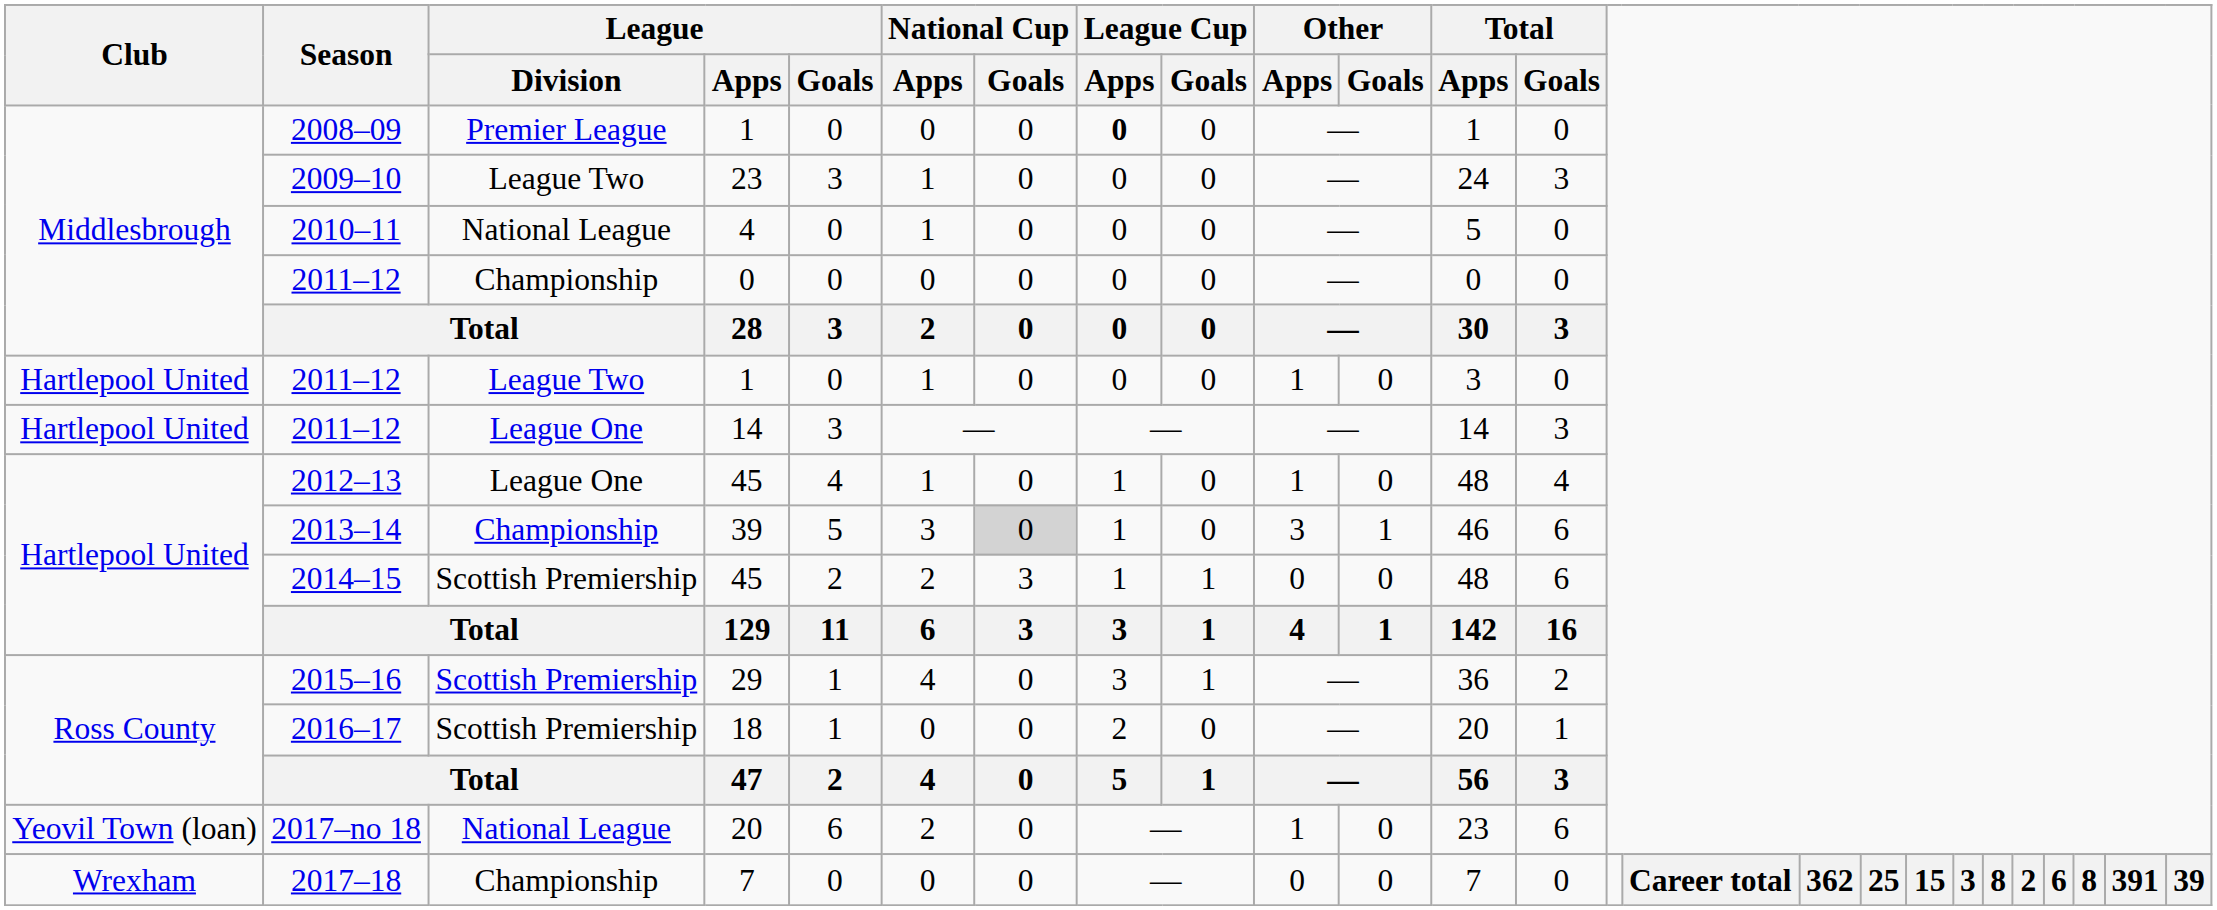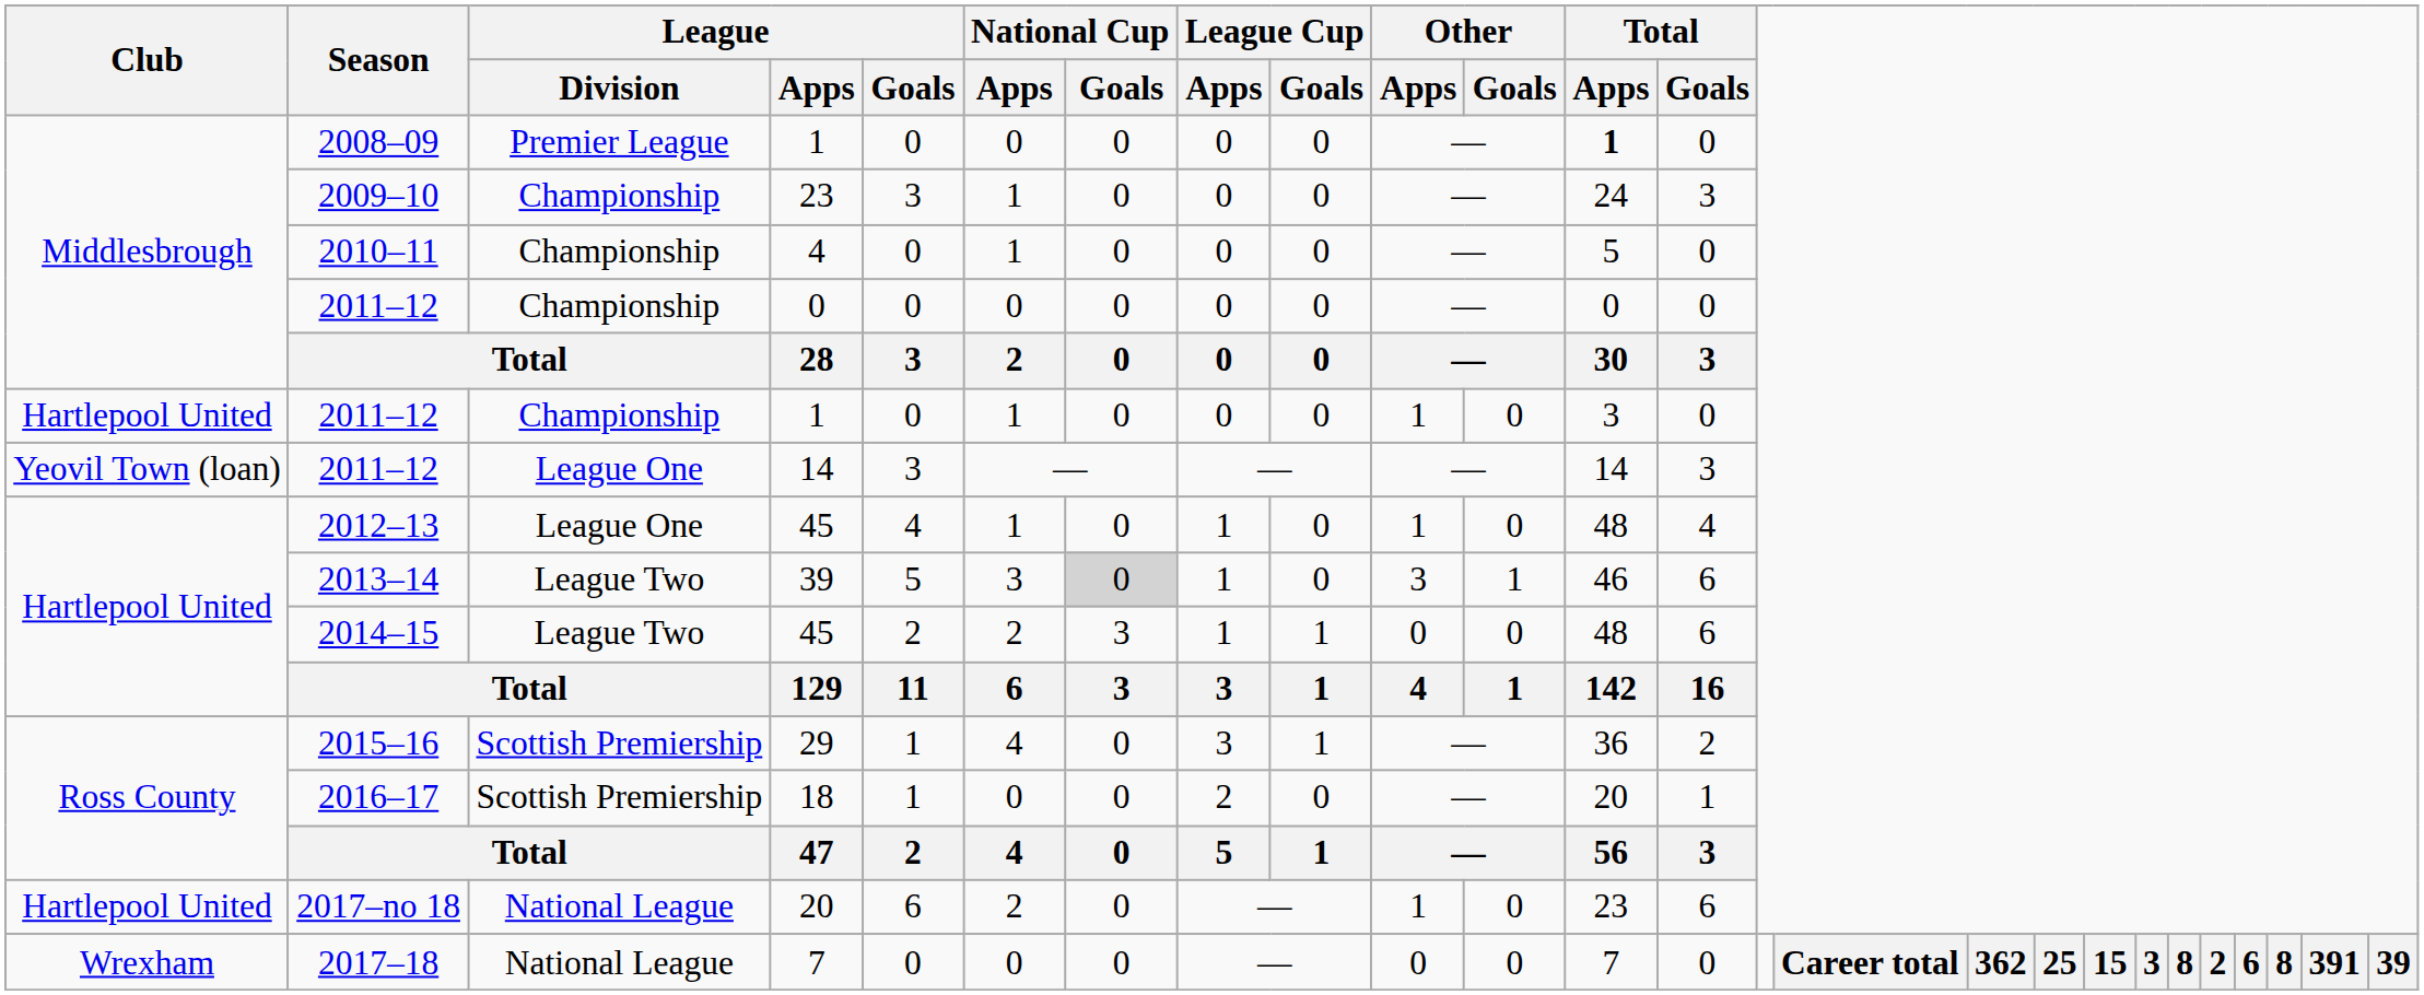 <table class="wikitable" style="text-align: center;">
 <tr>
 <th rowspan="2">Club</th>
 <th rowspan="2">Season</th>
 <th colspan="3">League</th>
 <th colspan="2">National Cup</th>
 <th colspan="2">League Cup</th>
 <th colspan="2">Other</th>
 <th colspan="2">Total</th>
 </tr>
 <tr>
 <th>Division</th>
 <th>Apps</th>
 <th>Goals</th>
 <th>Apps</th>
 <th>Goals</th>
 <th>Apps</th>
 <th>Goals</th>
 <th>Apps</th>
 <th>Goals</th>
 <th>Apps</th>
 <th>Goals</th>
 </tr>
 <tr>
 <td rowspan="5"><a href='#'>Middlesbrough</a></td>
 <td><a href='#'>2008–09</a></td>
 <td><a href='#'>Premier League</a></td>
 <td>1</td>
 <td>0</td>
 <td>0</td>
 <td>0</td>
-<td><strong>0</strong></td>
+<td>0</td>
 <td>0</td>
 <td colspan="2">—</td>
-<td>1</td>
+<td><strong>1</strong></td>
 <td>0</td>
 </tr>
 <tr>
 <td><a href='#'>2009–10</a></td>
-<td>League Two</td>
+<td><a href='#'>Championship</a></td>
 <td>23</td>
 <td>3</td>
 <td>1</td>
 <td>0</td>
 <td>0</td>
 <td>0</td>
 <td colspan="2">—</td>
 <td>24</td>
 <td>3</td>
 </tr>
 <tr>
 <td><a href='#'>2010–11</a></td>
-<td>National League</td>
+<td>Championship</td>
 <td>4</td>
 <td>0</td>
 <td>1</td>
 <td>0</td>
 <td>0</td>
 <td>0</td>
 <td colspan="2">—</td>
 <td>5</td>
 <td>0</td>
 </tr>
 <tr>
 <td><a href='#'>2011–12</a></td>
 <td>Championship</td>
 <td>0</td>
 <td>0</td>
 <td>0</td>
 <td>0</td>
 <td>0</td>
 <td>0</td>
 <td colspan="2">—</td>
 <td>0</td>
 <td>0</td>
 </tr>
 <tr>
 <th colspan="2">Total</th>
 <th>28</th>
 <th>3</th>
 <th>2</th>
 <th>0</th>
 <th>0</th>
 <th>0</th>
 <th colspan="2">—</th>
 <th>30</th>
 <th>3</th>
 </tr>
 <tr>
 <td><a href='#'>Hartlepool United</a></td>
 <td><a href='#'>2011–12</a></td>
-<td><a href='#'>League Two</a></td>
+<td><a href='#'>Championship</a></td>
 <td>1</td>
 <td>0</td>
 <td>1</td>
 <td>0</td>
 <td>0</td>
 <td>0</td>
 <td>1</td>
 <td>0</td>
 <td>3</td>
 <td>0</td>
 </tr>
 <tr>
-<td><a href='#'>Hartlepool United</a></td>
+<td><a href='#'>Yeovil Town</a> (loan)</td>
 <td><a href='#'>2011–12</a></td>
 <td><a href='#'>League One</a></td>
 <td>14</td>
 <td>3</td>
 <td colspan="2">—</td>
 <td colspan="2">—</td>
 <td colspan="2">—</td>
 <td>14</td>
 <td>3</td>
 </tr>
 <tr>
 <td rowspan="4"><a href='#'>Hartlepool United</a></td>
 <td><a href='#'>2012–13</a></td>
 <td>League One</td>
 <td>45</td>
 <td>4</td>
 <td>1</td>
 <td>0</td>
 <td>1</td>
 <td>0</td>
 <td>1</td>
 <td>0</td>
 <td>48</td>
 <td>4</td>
 </tr>
 <tr>
 <td><a href='#'>2013–14</a></td>
-<td><a href='#'>Championship</a></td>
+<td>League Two</td>
 <td>39</td>
 <td>5</td>
 <td>3</td>
 <td style="background: lightgrey;">0</td>
 <td>1</td>
 <td>0</td>
 <td>3</td>
 <td>1</td>
 <td>46</td>
 <td>6</td>
 </tr>
 <tr>
 <td><a href='#'>2014–15</a></td>
-<td>Scottish Premiership</td>
+<td>League Two</td>
 <td>45</td>
 <td>2</td>
 <td>2</td>
 <td>3</td>
 <td>1</td>
 <td>1</td>
 <td>0</td>
 <td>0</td>
 <td>48</td>
 <td>6</td>
 </tr>
 <tr>
 <th colspan="2">Total</th>
 <th>129</th>
 <th>11</th>
 <th>6</th>
 <th>3</th>
 <th>3</th>
 <th>1</th>
 <th>4</th>
 <th>1</th>
 <th>142</th>
 <th>16</th>
 </tr>
 <tr>
 <td rowspan="3"><a href='#'>Ross County</a></td>
 <td><a href='#'>2015–16</a></td>
 <td><a href='#'>Scottish Premiership</a></td>
 <td>29</td>
 <td>1</td>
 <td>4</td>
 <td>0</td>
 <td>3</td>
 <td>1</td>
 <td colspan="2">—</td>
 <td>36</td>
 <td>2</td>
 </tr>
 <tr>
 <td><a href='#'>2016–17</a></td>
 <td>Scottish Premiership</td>
 <td>18</td>
 <td>1</td>
 <td>0</td>
 <td>0</td>
 <td>2</td>
 <td>0</td>
 <td colspan="2">—</td>
 <td>20</td>
 <td>1</td>
 </tr>
 <tr>
 <th colspan="2">Total</th>
 <th>47</th>
 <th>2</th>
 <th>4</th>
 <th>0</th>
 <th>5</th>
 <th>1</th>
 <th colspan="2">—</th>
 <th>56</th>
 <th>3</th>
 </tr>
 <tr>
-<td><a href='#'>Yeovil Town</a> (loan)</td>
+<td><a href='#'>Hartlepool United</a></td>
 <td><a href='#'>2017–no 18</a></td>
 <td><a href='#'>National League</a></td>
 <td>20</td>
 <td>6</td>
 <td>2</td>
 <td>0</td>
 <td colspan="2">—</td>
 <td>1</td>
 <td>0</td>
 <td>23</td>
 <td>6</td>
 </tr>
 <tr>
 <td><a href='#'>Wrexham</a></td>
 <td><a href='#'>2017–18</a></td>
-<td>Championship</td>
+<td>National League</td>
 <td>7</td>
 <td>0</td>
 <td>0</td>
 <td>0</td>
 <td colspan="2">—</td>
 <td>0</td>
 <td>0</td>
 <td>7</td>
 <td>0</td>
 <td></td>
 <th colspan="3">Career total</th>
 <th>362</th>
 <th>25</th>
 <th>15</th>
 <th>3</th>
 <th>8</th>
 <th>2</th>
 <th>6</th>
 <th>8</th>
 <th>391</th>
 <th>39</th>
 </tr>
 </table>
